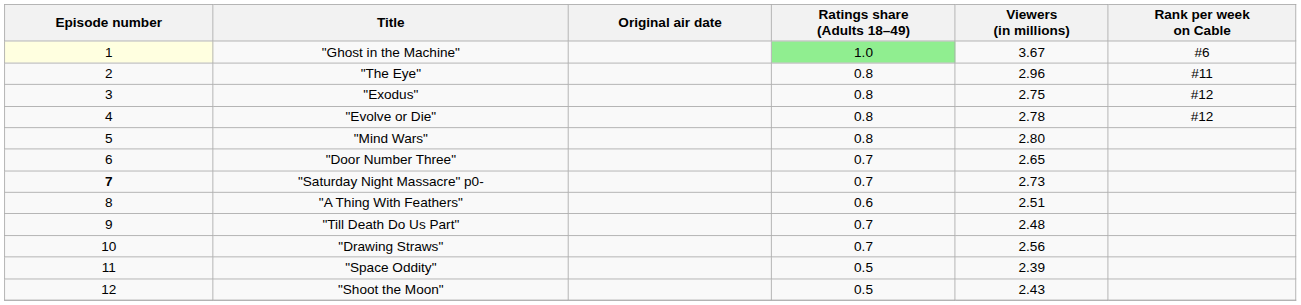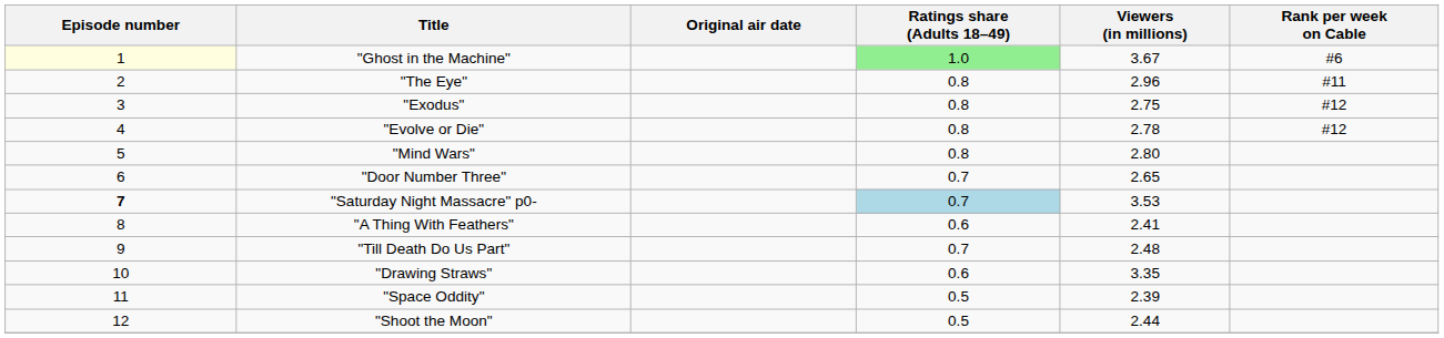 <table class="wikitable" style="text-align:center; width: 96%; margin-left: auto; margin-right: auto;">
 <tr>
 <th>Episode number</th>
 <th>Title</th>
 <th>Original air date</th>
 <th>Ratings share<br>(Adults 18–49)</th>
 <th>Viewers<br>(in millions)</th>
 <th>Rank per week<br>on Cable</th>
 </tr>
 <tr>
 <td style="background: lightyellow;">1</td>
 <td>"Ghost in the Machine"</td>
 <td></td>
 <td style="background: lightgreen;">1.0</td>
 <td>3.67</td>
 <td>#6</td>
 </tr>
 <tr>
 <td>2</td>
 <td>"The Eye"</td>
 <td></td>
 <td>0.8</td>
 <td>2.96</td>
 <td>#11</td>
 </tr>
 <tr>
 <td>3</td>
 <td>"Exodus"</td>
 <td></td>
 <td>0.8</td>
 <td>2.75</td>
 <td>#12</td>
 </tr>
 <tr>
 <td>4</td>
 <td>"Evolve or Die"</td>
 <td></td>
 <td>0.8</td>
 <td>2.78</td>
 <td>#12</td>
 </tr>
 <tr>
 <td>5</td>
 <td>"Mind Wars"</td>
 <td></td>
 <td>0.8</td>
 <td>2.80</td>
 <td></td>
 </tr>
 <tr>
 <td>6</td>
 <td>"Door Number Three"</td>
 <td></td>
 <td>0.7</td>
 <td>2.65</td>
 <td></td>
 </tr>
 <tr>
 <td><strong>7</strong></td>
 <td>"Saturday Night Massacre"   p0-</td>
 <td></td>
-<td>0.7</td>
-<td>2.73</td>
+<td style="background: lightblue;">0.7</td>
+<td>3.53</td>
 <td></td>
 </tr>
 <tr>
 <td>8</td>
 <td>"A Thing With Feathers"</td>
 <td></td>
 <td>0.6</td>
-<td>2.51</td>
+<td>2.41</td>
 <td></td>
 </tr>
 <tr>
 <td>9</td>
 <td>"Till Death Do Us Part"</td>
 <td></td>
 <td>0.7</td>
 <td>2.48</td>
 <td></td>
 </tr>
 <tr>
 <td>10</td>
 <td>"Drawing Straws"</td>
 <td></td>
-<td>0.7</td>
-<td>2.56</td>
+<td>0.6</td>
+<td>3.35</td>
 <td></td>
 </tr>
 <tr>
 <td>11</td>
 <td>"Space Oddity"</td>
 <td></td>
 <td>0.5</td>
 <td>2.39</td>
 <td></td>
 </tr>
 <tr>
 <td>12</td>
 <td>"Shoot the Moon"</td>
 <td></td>
 <td>0.5</td>
-<td>2.43</td>
+<td>2.44</td>
 <td></td>
 </tr>
 <tr>
 </tr>
 </table>
